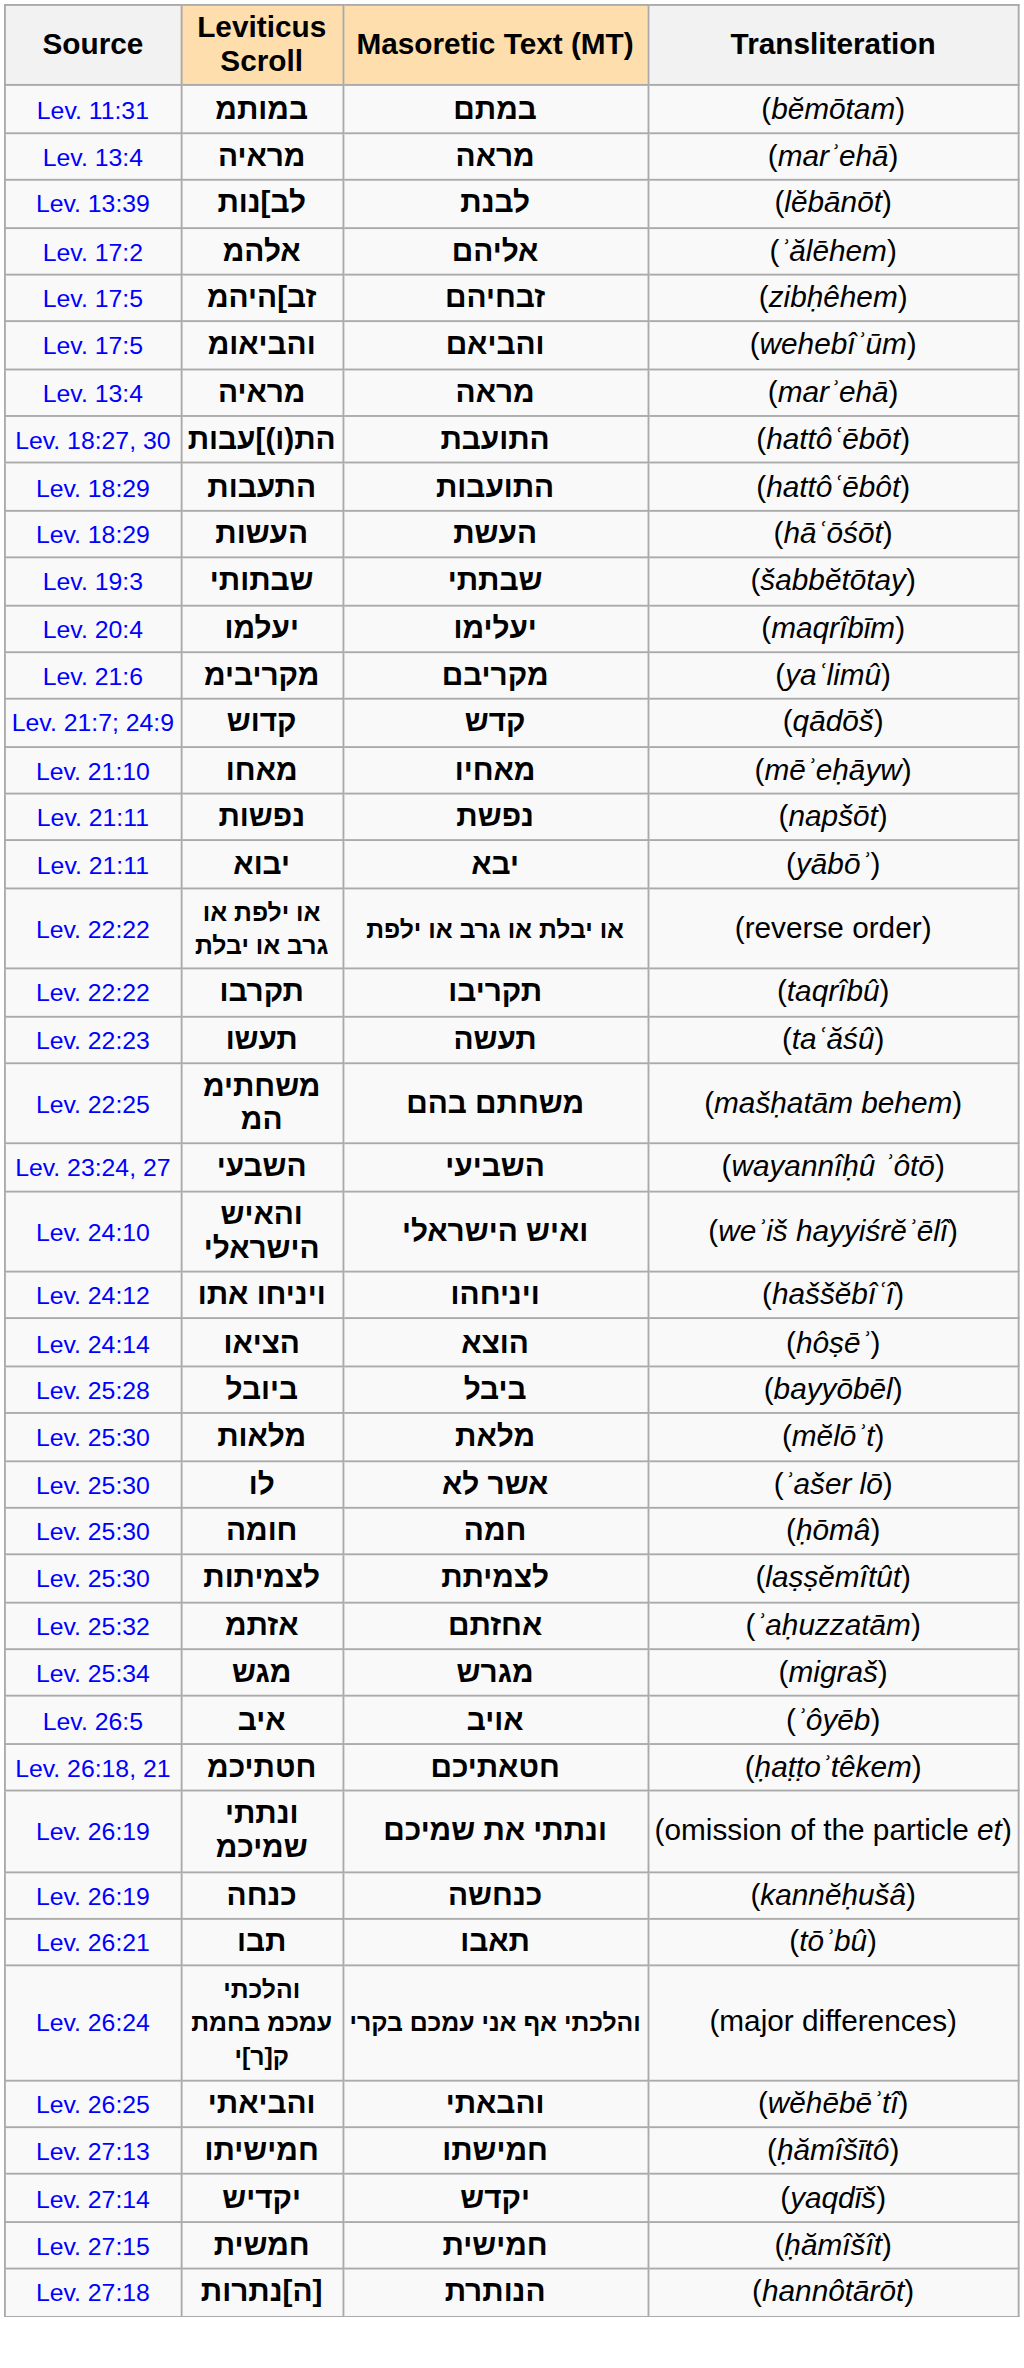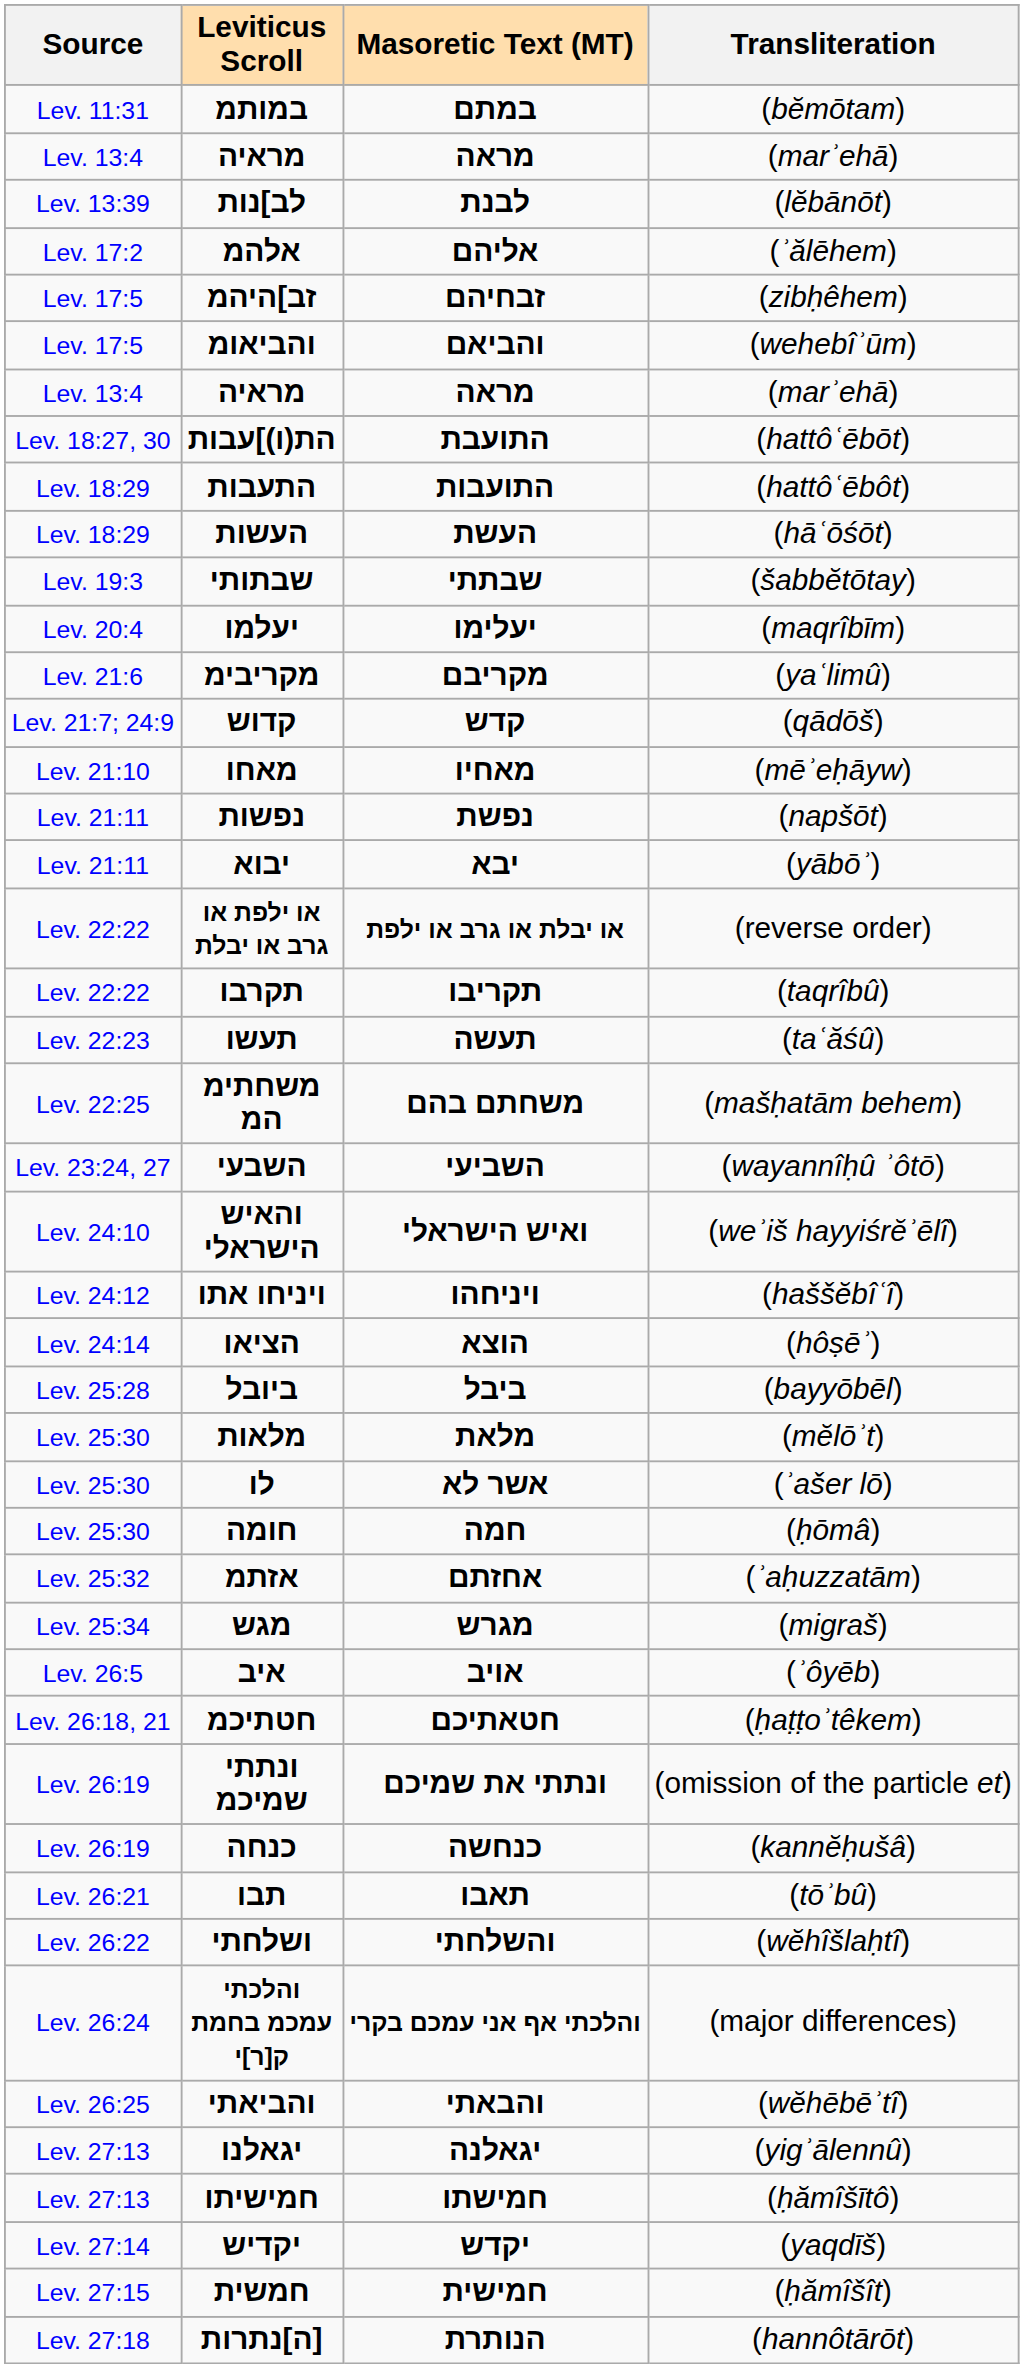 <table class="wikitable">
 <tr>
 <th>Source</th>
 <th style="background:Navajowhite; text-align:center; width:65px">Leviticus Scroll</th>
 <th style="background:Navajowhite; text-align:center">Masoretic Text (MT)</th>
 <th>Transliteration</th>
 </tr>
 <tr>
 <td style="color:blue; text-align:center"><small>Lev. 11:31</small></td>
 <td style="text-align:center;"><strong>במותמ</strong></td>
 <td style="text-align:center;"><strong>במתם</strong></td>
 <td style="text-align:center;">(<em>bĕmōtam</em>)</td>
 </tr>
 <tr>
 <td style="color:blue; text-align:center"><small>Lev. 13:4</small></td>
 <td style="text-align:center;"><strong>מראיה</strong></td>
 <td style="text-align:center;"><strong>מראה</strong></td>
 <td style="text-align:center;">(<em>marʾehā</em>)</td>
 </tr>
 <tr>
 <td style="color:blue; text-align:center"><small>Lev. 13:39</small></td>
 <td style="text-align:center;"><strong>לב]נות</strong></td>
 <td style="text-align:center;"><strong>לבנת</strong></td>
 <td style="text-align:center;">(<em>lĕbānōt</em>)</td>
 </tr>
 <tr>
 <td style="color:blue; text-align:center"><small>Lev. 17:2</small></td>
 <td style="text-align:center;"><strong>אלהמ</strong></td>
 <td style="text-align:center;"><strong>אליהם</strong></td>
 <td style="text-align:center;">(<em>ʾălēhem</em>)</td>
 </tr>
 <tr>
 <td style="color:blue; text-align:center"><small>Lev. 17:5</small></td>
 <td style="text-align:center;"><strong>זב]היהמ</strong></td>
 <td style="text-align:center;"><strong>זבחיהם</strong></td>
 <td style="text-align:center;">(<em>zibḥêhem</em>)</td>
 </tr>
 <tr>
 <td style="color:blue; text-align:center"><small>Lev. 17:5</small></td>
 <td style="text-align:center;"><strong>והביאומ</strong></td>
 <td style="text-align:center;"><strong>והביאם</strong></td>
 <td style="text-align:center;">(<em>wehebîʾūm</em>)</td>
 </tr>
 <tr>
 <td style="color:blue; text-align:center"><small>Lev. 13:4</small></td>
 <td style="text-align:center;"><strong>מראיה</strong></td>
 <td style="text-align:center;"><strong>מראה</strong></td>
 <td style="text-align:center;">(<em>marʾehā</em>)</td>
 </tr>
 <tr>
 <td style="color:blue; text-align:center"><small>Lev. 18:27, 30</small></td>
 <td style="text-align:center;"><strong>הת(ו)]עבות</strong></td>
 <td style="text-align:center;"><strong>התועבת</strong></td>
 <td style="text-align:center;">(<em>hattôʿēbōt</em>)</td>
 </tr>
 <tr>
 <td style="color:blue; text-align:center"><small>Lev. 18:29</small></td>
 <td style="text-align:center;"><strong>התעבות</strong></td>
 <td style="text-align:center;"><strong>התועבות</strong></td>
 <td style="text-align:center;">(<em>hattôʿēbôt</em>)</td>
 </tr>
 <tr>
 <td style="color:blue; text-align:center"><small>Lev. 18:29</small></td>
 <td style="text-align:center;"><strong>העשות</strong></td>
 <td style="text-align:center;"><strong>העשת</strong></td>
 <td style="text-align:center;">(<em>hāʿōśōt</em>)</td>
 </tr>
 <tr>
 <td style="color:blue; text-align:center"><small>Lev. 19:3</small></td>
 <td style="text-align:center;"><strong>שבתותי</strong></td>
 <td style="text-align:center;"><strong>שבתתי</strong></td>
 <td style="text-align:center;">(<em>šabbĕtōtay</em>)</td>
 </tr>
 <tr>
 <td style="color:blue; text-align:center"><small>Lev. 20:4</small></td>
 <td style="text-align:center;"><strong>יעלמו</strong></td>
 <td style="text-align:center;"><strong>יעלימו</strong></td>
 <td style="text-align:center;">(<em>maqrîbīm</em>)</td>
 </tr>
 <tr>
 <td style="color:blue; text-align:center"><small>Lev. 21:6</small></td>
 <td style="text-align:center;"><strong>מקריבימ</strong></td>
 <td style="text-align:center;"><strong>מקריבם</strong></td>
 <td style="text-align:center;">(<em>yaʿlimû</em>)</td>
 </tr>
 <tr>
 <td style="color:blue; text-align:center"><small>Lev. 21:7; 24:9</small></td>
 <td style="text-align:center;"><strong>קדוש</strong></td>
 <td style="text-align:center;"><strong>קדש</strong></td>
 <td style="text-align:center;">(<em>qādōš</em>)</td>
 </tr>
 <tr>
 <td style="color:blue; text-align:center"><small>Lev. 21:10</small></td>
 <td style="text-align:center;"><strong>מאחו</strong></td>
 <td style="text-align:center;"><strong>מאחיו</strong></td>
 <td style="text-align:center;">(<em>mēʾeḥāyw</em>)</td>
 </tr>
 <tr>
 <td style="color:blue; text-align:center"><small>Lev. 21:11</small></td>
 <td style="text-align:center;"><strong>נפשות</strong></td>
 <td style="text-align:center;"><strong>נפשת</strong></td>
 <td style="text-align:center;">(<em>napšōt</em>)</td>
 </tr>
 <tr>
 <td style="color:blue; text-align:center"><small>Lev. 21:11</small></td>
 <td style="text-align:center;"><strong>יבוא</strong></td>
 <td style="text-align:center;"><strong>יבא</strong></td>
 <td style="text-align:center;">(<em>yābōʾ</em>)</td>
 </tr>
 <tr>
 <td style="color:blue; text-align:center"><small>Lev. 22:22</small></td>
 <td style="text-align:center;"><small><strong>או ילפת או גרב או יבלת</strong></small></td>
 <td style="text-align:center;"><small><strong>או יבלת או גרב או ילפת</strong></small></td>
 <td style="text-align:center;">(reverse order)</td>
 </tr>
 <tr>
 <td style="color:blue; text-align:center"><small>Lev. 22:22</small></td>
 <td style="text-align:center;"><strong>תקרבו</strong></td>
 <td style="text-align:center;"><strong>תקריבו</strong></td>
 <td style="text-align:center;">(<em>taqrîbû</em>)</td>
 </tr>
 <tr>
 <td style="color:blue; text-align:center"><small>Lev. 22:23</small></td>
 <td style="text-align:center;"><strong>תעשו</strong></td>
 <td style="text-align:center;"><strong>תעשה</strong></td>
 <td style="text-align:center;">(<em>taʿăśû</em>)</td>
 </tr>
 <tr>
 <td style="color:blue; text-align:center"><small>Lev. 22:25</small></td>
 <td style="text-align:center;"><strong>משחתימ המ</strong></td>
 <td style="text-align:center;"><strong>משחתם בהם</strong></td>
 <td style="text-align:center;">(<em>mašḥatām behem</em>)</td>
 </tr>
 <tr>
 <td style="color:blue; text-align:center"><small>Lev. 23:24, 27</small></td>
 <td style="text-align:center;"><strong>השבעי</strong></td>
 <td style="text-align:center;"><strong>השביעי</strong></td>
 <td style="text-align:center;">(<em>wayannîḥû ʾôtō</em>)</td>
 </tr>
 <tr>
 <td style="color:blue; text-align:center"><small>Lev. 24:10</small></td>
 <td style="text-align:center;"><strong>והאיש הישראלי</strong></td>
 <td style="text-align:center;"><strong>ואיש הישראלי</strong></td>
 <td style="text-align:center;">(<em>weʾiš hayyiśrĕʾēlî</em>)</td>
 </tr>
 <tr>
 <td style="color:blue; text-align:center"><small>Lev. 24:12</small></td>
 <td style="text-align:center;"><strong>ויניחו אתו</strong></td>
 <td style="text-align:center;"><strong>ויניחהו</strong></td>
 <td style="text-align:center;">(<em>haššĕbîʿî</em>)</td>
 </tr>
 <tr>
 <td style="color:blue; text-align:center"><small>Lev. 24:14</small></td>
 <td style="text-align:center;"><strong>הציאו</strong></td>
 <td style="text-align:center;"><strong>הוצא</strong></td>
 <td style="text-align:center;">(<em>hôṣēʾ</em>)</td>
 </tr>
 <tr>
 <td style="color:blue; text-align:center"><small>Lev. 25:28</small></td>
 <td style="text-align:center;"><strong>ביובל</strong></td>
 <td style="text-align:center;"><strong>ביבל</strong></td>
 <td style="text-align:center;">(<em>bayyōbēl</em>)</td>
 </tr>
 <tr>
 <td style="color:blue; text-align:center"><small>Lev. 25:30</small></td>
 <td style="text-align:center;"><strong>מלאות</strong></td>
 <td style="text-align:center;"><strong>מלאת</strong></td>
 <td style="text-align:center;">(<em>mĕlōʾt</em>)</td>
 </tr>
 <tr>
 <td style="color:blue; text-align:center"><small>Lev. 25:30</small></td>
 <td style="text-align:center;"><strong>לו</strong></td>
 <td style="text-align:center;"><strong>אשר לא</strong></td>
 <td style="text-align:center;">(<em>ʾašer lō</em>)</td>
 </tr>
 <tr>
 <td style="color:blue; text-align:center"><small>Lev. 25:30</small></td>
 <td style="text-align:center;"><strong>חומה</strong></td>
 <td style="text-align:center;"><strong>חמה</strong></td>
 <td style="text-align:center;">(<em>ḥōmâ</em>)</td>
 </tr>
 <tr>
-<td style="color:blue; text-align:center"><small>Lev. 25:30</small></td>
-<td style="text-align:center;"><strong>לצמיתות</strong></td>
-<td style="text-align:center;"><strong>לצמיתת</strong></td>
-<td style="text-align:center;">(<em>laṣṣĕmîtût</em>)</td>
-</tr>
-<tr>
 <td style="color:blue; text-align:center"><small>Lev. 25:32</small></td>
 <td style="text-align:center;"><strong>אזתמ</strong></td>
 <td style="text-align:center;"><strong>אחזתם</strong></td>
 <td style="text-align:center;">(<em>ʾaḥuzzatām</em>)</td>
 </tr>
 <tr>
 <td style="color:blue; text-align:center"><small>Lev. 25:34</small></td>
 <td style="text-align:center;"><strong>מגש</strong></td>
 <td style="text-align:center;"><strong>מגרש</strong></td>
 <td style="text-align:center;">(<em>migraš</em>)</td>
 </tr>
 <tr>
 <td style="color:blue; text-align:center"><small>Lev. 26:5</small></td>
 <td style="text-align:center;"><strong>איב</strong></td>
 <td style="text-align:center;"><strong>אויב</strong></td>
 <td style="text-align:center;">(<em>ʾôyēb</em>)</td>
 </tr>
 <tr>
 <td style="color:blue; text-align:center"><small>Lev. 26:18, 21</small></td>
 <td style="text-align:center;"><strong>חטתיכמ</strong></td>
 <td style="text-align:center;"><strong>חטאתיכם</strong></td>
 <td style="text-align:center;">(<em>ḥaṭṭoʾtêkem</em>)</td>
 </tr>
 <tr>
 <td style="color:blue; text-align:center"><small>Lev. 26:19</small></td>
 <td style="text-align:center;"><strong>ונתתי שמיכמ</strong></td>
 <td style="text-align:center;"><strong>ונתתי את שמיכם</strong></td>
 <td style="text-align:center;">(omission of the particle <em>et</em>)</td>
 </tr>
 <tr>
 <td style="color:blue; text-align:center"><small>Lev. 26:19</small></td>
 <td style="text-align:center;"><strong>כנחה</strong></td>
 <td style="text-align:center;"><strong>כנחשה</strong></td>
 <td style="text-align:center;">(<em>kannĕḥušâ</em>)</td>
 </tr>
 <tr>
 <td style="color:blue; text-align:center"><small>Lev. 26:21</small></td>
 <td style="text-align:center;"><strong>תבו</strong></td>
 <td style="text-align:center;"><strong>תאבו</strong></td>
 <td style="text-align:center;">(<em>tōʾbû</em>)</td>
 </tr>
 <tr>
+<td style="color:blue; text-align:center"><small>Lev. 26:22</small></td>
+<td style="text-align:center;"><strong>ושלחתי</strong></td>
+<td style="text-align:center;"><strong>והשלחתי</strong></td>
+<td style="text-align:center;">(<em>wĕhîšlaḥtî</em>)</td>
+</tr>
+<tr>
 <td style="color:blue; text-align:center"><small>Lev. 26:24</small></td>
 <td style="text-align:center;"><small><strong>והלכתי עמכמ בחמת ק[ר]י </strong></small></td>
 <td style="text-align:center;"><small><strong>והלכתי אף אני עמכם בקרי</strong></small></td>
 <td style="text-align:center;">(major differences)</td>
 </tr>
 <tr>
 <td style="color:blue; text-align:center"><small>Lev. 26:25</small></td>
 <td style="text-align:center;"><strong>והביאתי</strong></td>
 <td style="text-align:center;"><strong>והבאתי</strong></td>
 <td style="text-align:center;">(<em>wĕhēbēʾtî</em>)</td>
+</tr>
+<tr>
+<td style="color:blue; text-align:center"><small>Lev. 27:13</small></td>
+<td style="text-align:center;"><strong>יגאלנו</strong></td>
+<td style="text-align:center;"><strong>יגאלנה</strong></td>
+<td style="text-align:center;">(<em>yigʾālennû</em>)</td>
 </tr>
 <tr>
 <td style="color:blue; text-align:center"><small>Lev. 27:13</small></td>
 <td style="text-align:center;"><strong>חמישיתו</strong></td>
 <td style="text-align:center;"><strong>חמישתו</strong></td>
 <td style="text-align:center;">(<em>ḥămîšītô</em>)</td>
 </tr>
 <tr>
 <td style="color:blue; text-align:center"><small>Lev. 27:14</small></td>
 <td style="text-align:center;"><strong>יקדיש</strong></td>
 <td style="text-align:center;"><strong>יקדש</strong></td>
 <td style="text-align:center;">(<em>yaqdīš</em>)</td>
 </tr>
 <tr>
 <td style="color:blue; text-align:center"><small>Lev. 27:15</small></td>
 <td style="text-align:center;"><strong>חמשית</strong></td>
 <td style="text-align:center;"><strong>חמישית</strong></td>
 <td style="text-align:center;">(<em>ḥămîšît</em>)</td>
 </tr>
 <tr>
 <td style="color:blue; text-align:center"><small>Lev. 27:18</small></td>
 <td style="text-align:center;"><strong>ה]נתרות]</strong></td>
 <td style="text-align:center;"><strong>הנותרת</strong></td>
 <td style="text-align:center;">(<em>hannôtārōt</em>)</td>
 </tr>
 </table>
